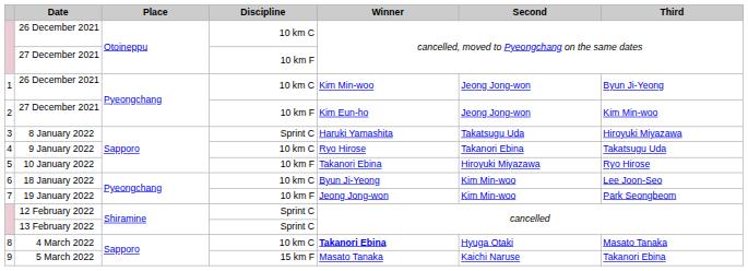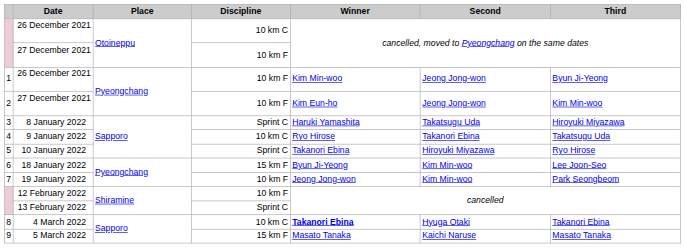 <table class="wikitable plainrowheaders" style="background:#fff; font-size:86%; line-height:16px; border:grey solid 1px; border-collapse:collapse;">
 <tr style="background:#ccc; text-align:center;">
 <th scope="col" style="background:#ccc; width=30 px;"></th>
 <th scope="col" style="background:#ccc; width:120px;">Date</th>
 <th scope="col" style="background:#ccc; width:150px;">Place</th>
 <th scope="col" style="background:#ccc; width:150px;">Discipline</th>
 <th scope="col" style="background:#ccc; width:200px;">Winner</th>
 <th scope="col" style="background:#ccc; width:200px;">Second</th>
 <th scope="col" style="background:#ccc; width:200px;">Third</th>
 </tr>
 <tr>
 <td rowspan=2 bgcolor="EDCCD5"></td>
 <td align=right>26 December 2021  </td>
 <td rowspan=2> <a href='#'>Otoineppu</a></td>
 <td align=right>10 km C</td>
 <td rowspan=2 colspan=3 align=center><em>cancelled, moved to <a href='#'>Pyeongchang</a> on the same dates</em></td>
 </tr>
 <tr>
 <td align=right>27 December 2021  </td>
 <td align=right>10 km F</td>
 </tr>
 <tr>
 <td align=center>1</td>
 <td align=right>26 December 2021  </td>
 <td rowspan=2> <a href='#'>Pyeongchang</a></td>
-<td align=right>10 km C</td>
+<td align=right>10 km F</td>
 <td> <a href='#'>Kim Min-woo</a></td>
 <td> <a href='#'>Jeong Jong-won</a></td>
 <td> <a href='#'>Byun Ji-Yeong</a></td>
 </tr>
 <tr>
 <td align=center>2</td>
 <td align=right>27 December 2021  </td>
 <td align=right>10 km F</td>
 <td> <a href='#'>Kim Eun-ho</a></td>
 <td> <a href='#'>Jeong Jong-won</a></td>
 <td> <a href='#'>Kim Min-woo</a></td>
 </tr>
 <tr>
 <td align=center>3</td>
 <td align=right>8 January 2022  </td>
 <td rowspan=3> <a href='#'>Sapporo</a></td>
 <td align=right>Sprint C</td>
 <td> <a href='#'>Haruki Yamashita</a></td>
 <td> <a href='#'>Takatsugu Uda</a></td>
 <td> <a href='#'>Hiroyuki Miyazawa</a></td>
 </tr>
 <tr>
 <td align=center>4</td>
 <td align=right>9 January 2022  </td>
 <td align=right>10 km C</td>
 <td> <a href='#'>Ryo Hirose</a></td>
 <td> <a href='#'>Takanori Ebina</a></td>
 <td> <a href='#'>Takatsugu Uda</a></td>
 </tr>
 <tr>
 <td align=center>5</td>
 <td align=right>10 January 2022  </td>
-<td align=right>10 km F</td>
+<td align=right>Sprint C</td>
 <td> <a href='#'>Takanori Ebina</a></td>
 <td> <a href='#'>Hiroyuki Miyazawa</a></td>
 <td> <a href='#'>Ryo Hirose</a></td>
 </tr>
 <tr>
 <td align=center>6</td>
 <td align=right>18 January 2022  </td>
 <td rowspan=2> <a href='#'>Pyeongchang</a></td>
-<td align=right>10 km C</td>
+<td align=right>15 km F</td>
 <td> <a href='#'>Byun Ji-Yeong</a></td>
 <td> <a href='#'>Kim Min-woo</a></td>
 <td> <a href='#'>Lee Joon-Seo</a></td>
 </tr>
 <tr>
 <td align=center>7</td>
 <td align=right>19 January 2022  </td>
 <td align=right>10 km F</td>
 <td> <a href='#'>Jeong Jong-won</a></td>
 <td> <a href='#'>Kim Min-woo</a></td>
 <td> <a href='#'>Park Seongbeom</a></td>
 </tr>
 <tr>
 <td rowspan=2 bgcolor="EDCCD5"></td>
 <td align=right>12 February 2022  </td>
 <td rowspan=2> <a href='#'>Shiramine</a></td>
-<td align=right>Sprint C</td>
+<td align=right>10 km F</td>
 <td rowspan=2 colspan=3 align=center><em>cancelled</em></td>
 </tr>
 <tr>
 <td align=right>13 February 2022  </td>
 <td align=right>Sprint C</td>
 </tr>
 <tr>
 <td align=center>8</td>
 <td align=right>4 March 2022  </td>
 <td rowspan=2> <a href='#'>Sapporo</a></td>
 <td align=right>10 km C</td>
 <td><strong> <a href='#'>Takanori Ebina</a></strong></td>
 <td> <a href='#'>Hyuga Otaki</a></td>
-<td> <a href='#'>Masato Tanaka</a></td>
+<td> <a href='#'>Takanori Ebina</a></td>
 </tr>
 <tr>
 <td align=center>9</td>
 <td align=right>5 March 2022  </td>
 <td align=right>15 km F</td>
 <td> <a href='#'>Masato Tanaka</a></td>
 <td> <a href='#'>Kaichi Naruse</a></td>
-<td> <a href='#'>Takanori Ebina</a></td>
+<td> <a href='#'>Masato Tanaka</a></td>
 </tr>
 </table>
